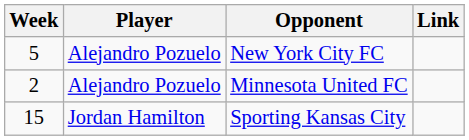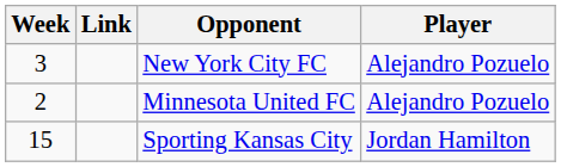 <table class=wikitable>
 <tr>
 <th>Week</th>
+<th>Link</th>
+<th>Opponent</th>
 <th>Player</th>
-<th>Opponent</th>
-<th>Link</th>
 </tr>
 <tr>
-<td align=center>5</td>
+<td align=center>3</td>
+<td></td>
+<td><a href='#'>New York City FC</a></td>
 <td> <a href='#'>Alejandro Pozuelo</a></td>
-<td><a href='#'>New York City FC</a></td>
-<td></td>
 </tr>
 <tr>
 <td align=center>2</td>
+<td></td>
+<td><a href='#'>Minnesota United FC</a></td>
 <td> <a href='#'>Alejandro Pozuelo</a></td>
-<td><a href='#'>Minnesota United FC</a></td>
-<td></td>
 </tr>
 <tr>
 <td align=center>15</td>
+<td></td>
+<td><a href='#'>Sporting Kansas City</a></td>
 <td> <a href='#'>Jordan Hamilton</a></td>
-<td><a href='#'>Sporting Kansas City</a></td>
-<td></td>
 </tr>
 </table>
